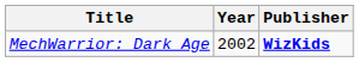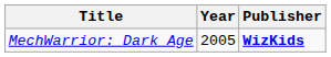 <table class="wikitable">
 <tr>
 <th>Title</th>
 <th>Year</th>
 <th>Publisher</th>
 </tr>
 <tr>
 <td><em><a href='#'>MechWarrior: Dark Age</a></em></td>
-<td>2002</td>
+<td>2005</td>
 <td><strong><a href='#'>WizKids</a></strong></td>
 </tr>
 </table>
